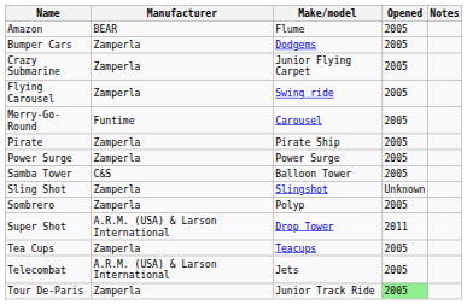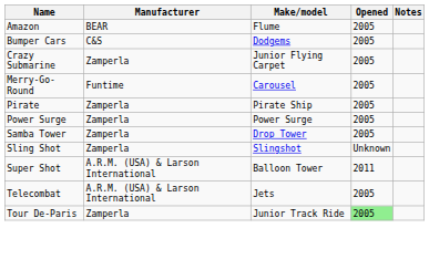 <table class="wikitable sortable">
 <tr>
 <th>Name</th>
 <th>Manufacturer</th>
 <th>Make/model</th>
 <th>Opened</th>
 <th>Notes</th>
 </tr>
 <tr>
 <td>Amazon</td>
 <td>BEAR</td>
 <td>Flume</td>
 <td>2005</td>
 <td></td>
 </tr>
 <tr>
 <td>Bumper Cars</td>
-<td>Zamperla</td>
+<td>C&S</td>
 <td><a href='#'>Dodgems</a></td>
 <td>2005</td>
 <td></td>
 </tr>
 <tr>
 <td>Crazy Submarine</td>
 <td>Zamperla</td>
 <td>Junior Flying Carpet</td>
-<td>2005</td>
-<td></td>
-</tr>
-<tr>
-<td>Flying Carousel</td>
-<td>Zamperla</td>
-<td><a href='#'>Swing ride</a></td>
 <td>2005</td>
 <td></td>
 </tr>
 <tr>
 <td>Merry-Go-Round</td>
 <td>Funtime</td>
 <td><a href='#'>Carousel</a></td>
 <td>2005</td>
 <td></td>
 </tr>
 <tr>
 <td>Pirate</td>
 <td>Zamperla</td>
 <td>Pirate Ship</td>
 <td>2005</td>
 <td></td>
 </tr>
 <tr>
 <td>Power Surge</td>
 <td>Zamperla</td>
 <td>Power Surge</td>
 <td>2005</td>
 <td></td>
 </tr>
 <tr>
 <td>Samba Tower</td>
-<td>C&S</td>
-<td>Balloon Tower</td>
+<td>Zamperla</td>
+<td><a href='#'>Drop Tower</a></td>
 <td>2005</td>
 <td></td>
 </tr>
 <tr>
 <td>Sling Shot</td>
 <td>Zamperla</td>
 <td><a href='#'>Slingshot</a></td>
 <td>Unknown</td>
 <td></td>
 </tr>
 <tr>
-<td>Sombrero</td>
-<td>Zamperla</td>
-<td>Polyp</td>
-<td>2005</td>
-<td></td>
-</tr>
-<tr>
 <td>Super Shot</td>
 <td>A.R.M. (USA) & Larson International</td>
-<td><a href='#'>Drop Tower</a></td>
+<td>Balloon Tower</td>
 <td>2011</td>
-<td></td>
-</tr>
-<tr>
-<td>Tea Cups</td>
-<td>Zamperla</td>
-<td><a href='#'>Teacups</a></td>
-<td>2005</td>
 <td></td>
 </tr>
 <tr>
 <td>Telecombat</td>
 <td>A.R.M. (USA) & Larson International</td>
 <td>Jets</td>
 <td>2005</td>
 <td></td>
 </tr>
 <tr>
 <td>Tour De-Paris</td>
 <td>Zamperla</td>
 <td>Junior Track Ride</td>
 <td style="background: lightgreen;">2005</td>
 <td></td>
 </tr>
 </table>
